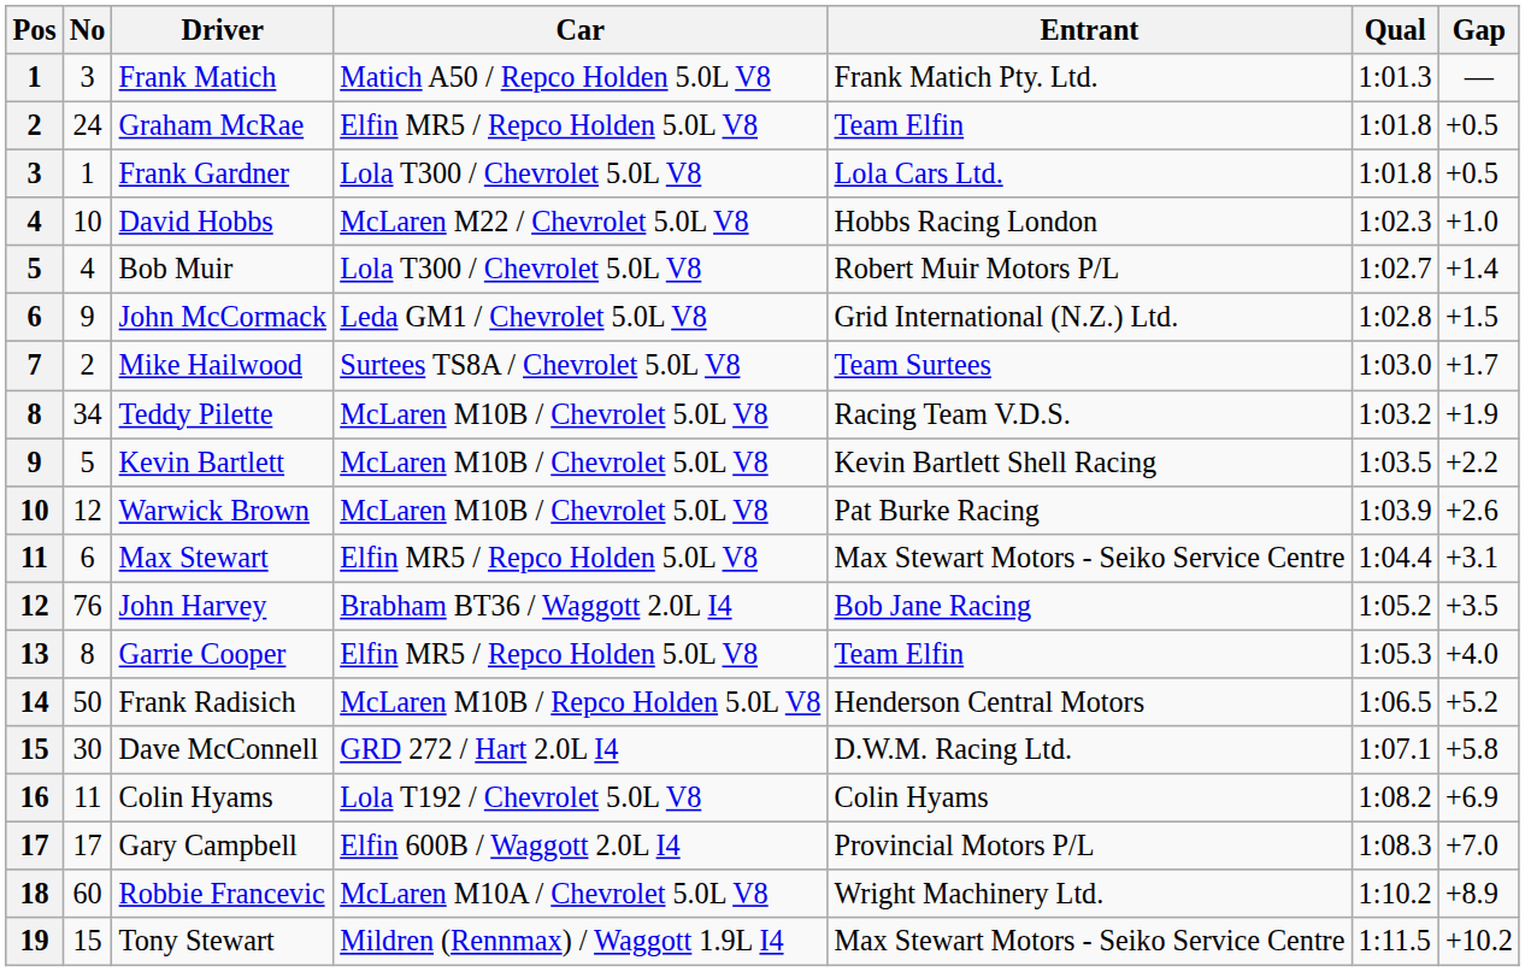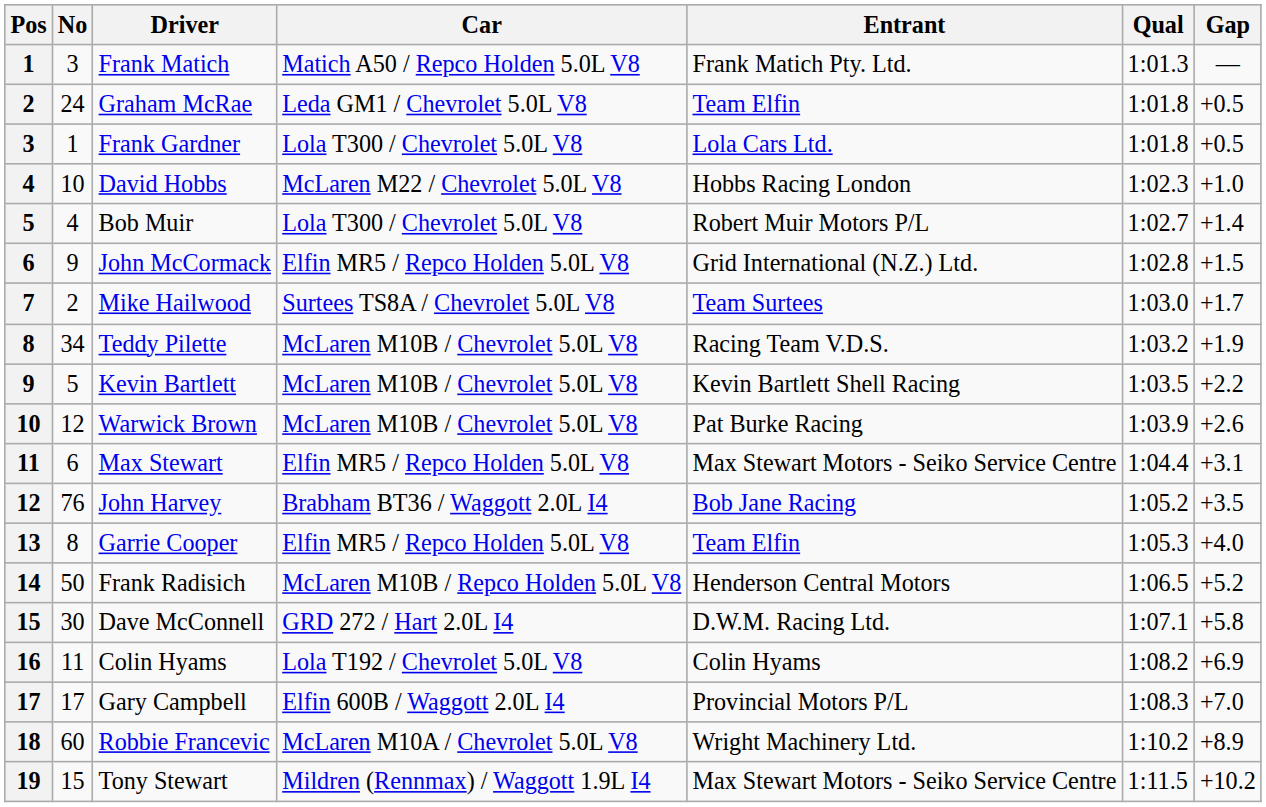 <table class="wikitable sortable" style="font-size: 95%;">
 <tr>
 <th>Pos</th>
 <th>No </th>
 <th>Driver</th>
 <th>Car</th>
 <th>Entrant </th>
 <th>Qual</th>
 <th>Gap</th>
 </tr>
 <tr>
 <th>1</th>
 <td align="center">3</td>
 <td> <a href='#'>Frank Matich</a></td>
 <td><a href='#'>Matich</a> A50 / <a href='#'>Repco Holden</a> 5.0L <a href='#'>V8</a></td>
 <td>Frank Matich Pty. Ltd.</td>
 <td>1:01.3</td>
 <td align="center">—</td>
 </tr>
 <tr>
 <th>2</th>
 <td align="center">24</td>
 <td> <a href='#'>Graham McRae</a></td>
-<td><a href='#'>Elfin</a> MR5 / <a href='#'>Repco Holden</a> 5.0L <a href='#'>V8</a></td>
+<td><a href='#'>Leda</a> GM1 / <a href='#'>Chevrolet</a> 5.0L <a href='#'>V8</a></td>
 <td><a href='#'>Team Elfin</a></td>
 <td>1:01.8</td>
 <td>+0.5</td>
 </tr>
 <tr>
 <th>3</th>
 <td align="center">1</td>
 <td> <a href='#'>Frank Gardner</a></td>
 <td><a href='#'>Lola</a> T300 / <a href='#'>Chevrolet</a> 5.0L <a href='#'>V8</a></td>
 <td><a href='#'>Lola Cars Ltd.</a></td>
 <td>1:01.8</td>
 <td>+0.5</td>
 </tr>
 <tr>
 <th>4</th>
 <td align="center">10</td>
 <td> <a href='#'>David Hobbs</a></td>
 <td><a href='#'>McLaren</a> M22 / <a href='#'>Chevrolet</a> 5.0L <a href='#'>V8</a></td>
 <td>Hobbs Racing London</td>
 <td>1:02.3</td>
 <td>+1.0</td>
 </tr>
 <tr>
 <th>5</th>
 <td align="center">4</td>
 <td> Bob Muir</td>
 <td><a href='#'>Lola</a> T300 / <a href='#'>Chevrolet</a> 5.0L <a href='#'>V8</a></td>
 <td>Robert Muir Motors P/L</td>
 <td>1:02.7</td>
 <td>+1.4</td>
 </tr>
 <tr>
 <th>6</th>
 <td align="center">9</td>
 <td> <a href='#'>John McCormack</a></td>
-<td><a href='#'>Leda</a> GM1 / <a href='#'>Chevrolet</a> 5.0L <a href='#'>V8</a></td>
+<td><a href='#'>Elfin</a> MR5 / <a href='#'>Repco Holden</a> 5.0L <a href='#'>V8</a></td>
 <td>Grid International (N.Z.) Ltd.</td>
 <td>1:02.8</td>
 <td>+1.5</td>
 </tr>
 <tr>
 <th>7</th>
 <td align="center">2</td>
 <td> <a href='#'>Mike Hailwood</a></td>
 <td><a href='#'>Surtees</a> TS8A / <a href='#'>Chevrolet</a> 5.0L <a href='#'>V8</a></td>
 <td><a href='#'>Team Surtees</a></td>
 <td>1:03.0</td>
 <td>+1.7</td>
 </tr>
 <tr>
 <th>8</th>
 <td align="center">34</td>
 <td> <a href='#'>Teddy Pilette</a></td>
 <td><a href='#'>McLaren</a> M10B / <a href='#'>Chevrolet</a> 5.0L <a href='#'>V8</a></td>
 <td>Racing Team V.D.S.</td>
 <td>1:03.2</td>
 <td>+1.9</td>
 </tr>
 <tr>
 <th>9</th>
 <td align="center">5</td>
 <td> <a href='#'>Kevin Bartlett</a></td>
 <td><a href='#'>McLaren</a> M10B / <a href='#'>Chevrolet</a> 5.0L <a href='#'>V8</a></td>
 <td>Kevin Bartlett Shell Racing</td>
 <td>1:03.5</td>
 <td>+2.2</td>
 </tr>
 <tr>
 <th>10</th>
 <td align="center">12</td>
 <td> <a href='#'>Warwick Brown</a></td>
 <td><a href='#'>McLaren</a> M10B / <a href='#'>Chevrolet</a> 5.0L <a href='#'>V8</a></td>
 <td>Pat Burke Racing</td>
 <td>1:03.9</td>
 <td>+2.6</td>
 </tr>
 <tr>
 <th>11</th>
 <td align="center">6</td>
 <td> <a href='#'>Max Stewart</a></td>
 <td><a href='#'>Elfin</a> MR5 / <a href='#'>Repco Holden</a> 5.0L <a href='#'>V8</a></td>
 <td>Max Stewart Motors - Seiko Service Centre</td>
 <td>1:04.4</td>
 <td>+3.1</td>
 </tr>
 <tr>
 <th>12</th>
 <td align="center">76</td>
 <td> <a href='#'>John Harvey</a></td>
 <td><a href='#'>Brabham</a> BT36 / <a href='#'>Waggott</a> 2.0L <a href='#'>I4</a></td>
 <td><a href='#'>Bob Jane Racing</a></td>
 <td>1:05.2</td>
 <td>+3.5</td>
 </tr>
 <tr>
 <th>13</th>
 <td align="center">8</td>
 <td> <a href='#'>Garrie Cooper</a></td>
 <td><a href='#'>Elfin</a> MR5 / <a href='#'>Repco Holden</a> 5.0L <a href='#'>V8</a></td>
 <td><a href='#'>Team Elfin</a></td>
 <td>1:05.3</td>
 <td>+4.0</td>
 </tr>
 <tr>
 <th>14</th>
 <td align="center">50</td>
 <td> Frank Radisich</td>
 <td><a href='#'>McLaren</a> M10B / <a href='#'>Repco Holden</a> 5.0L <a href='#'>V8</a></td>
 <td>Henderson Central Motors</td>
 <td>1:06.5</td>
 <td>+5.2</td>
 </tr>
 <tr>
 <th>15</th>
 <td align="center">30</td>
 <td> Dave McConnell</td>
 <td><a href='#'>GRD</a> 272 / <a href='#'>Hart</a> 2.0L <a href='#'>I4</a></td>
 <td>D.W.M. Racing Ltd.</td>
 <td>1:07.1</td>
 <td>+5.8</td>
 </tr>
 <tr>
 <th>16</th>
 <td align="center">11</td>
 <td> Colin Hyams</td>
 <td><a href='#'>Lola</a> T192 / <a href='#'>Chevrolet</a> 5.0L <a href='#'>V8</a></td>
 <td>Colin Hyams</td>
 <td>1:08.2</td>
 <td>+6.9</td>
 </tr>
 <tr>
 <th>17</th>
 <td align="center">17</td>
 <td> Gary Campbell</td>
 <td><a href='#'>Elfin</a> 600B / <a href='#'>Waggott</a> 2.0L <a href='#'>I4</a></td>
 <td>Provincial Motors P/L</td>
 <td>1:08.3</td>
 <td>+7.0</td>
 </tr>
 <tr>
 <th>18</th>
 <td align="center">60</td>
 <td> <a href='#'>Robbie Francevic</a></td>
 <td><a href='#'>McLaren</a> M10A / <a href='#'>Chevrolet</a> 5.0L <a href='#'>V8</a></td>
 <td>Wright Machinery Ltd.</td>
 <td>1:10.2</td>
 <td>+8.9</td>
 </tr>
 <tr>
 <th>19</th>
 <td align="center">15</td>
 <td> Tony Stewart</td>
 <td><a href='#'>Mildren</a> (<a href='#'>Rennmax</a>) / <a href='#'>Waggott</a> 1.9L <a href='#'>I4</a></td>
 <td>Max Stewart Motors - Seiko Service Centre</td>
 <td>1:11.5</td>
 <td>+10.2</td>
 </tr>
 </table>
